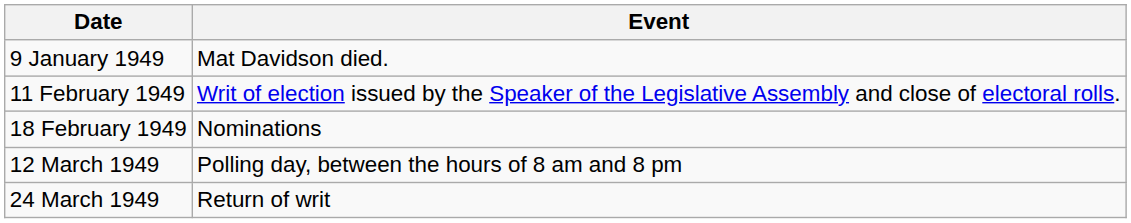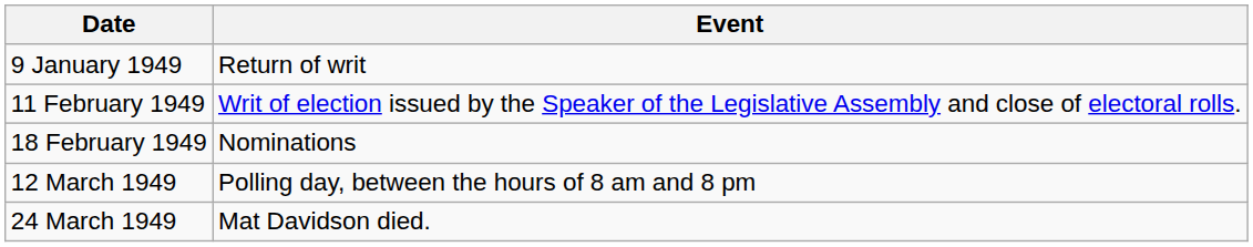 <table class="wikitable">
 <tr>
 <th>Date</th>
 <th>Event</th>
 </tr>
 <tr>
 <td>9 January 1949</td>
-<td>Mat Davidson died.</td>
+<td>Return of writ</td>
 </tr>
 <tr>
 <td>11 February 1949</td>
 <td><a href='#'>Writ of election</a> issued by the <a href='#'>Speaker of the Legislative Assembly</a>  and close of <a href='#'>electoral rolls</a>.</td>
 </tr>
 <tr>
 <td>18 February 1949</td>
 <td>Nominations</td>
 </tr>
 <tr>
 <td>12 March 1949</td>
 <td>Polling day, between the hours of 8 am and 8 pm</td>
 </tr>
 <tr>
 <td>24 March 1949</td>
-<td>Return of writ</td>
+<td>Mat Davidson died.</td>
 </tr>
 </table>
